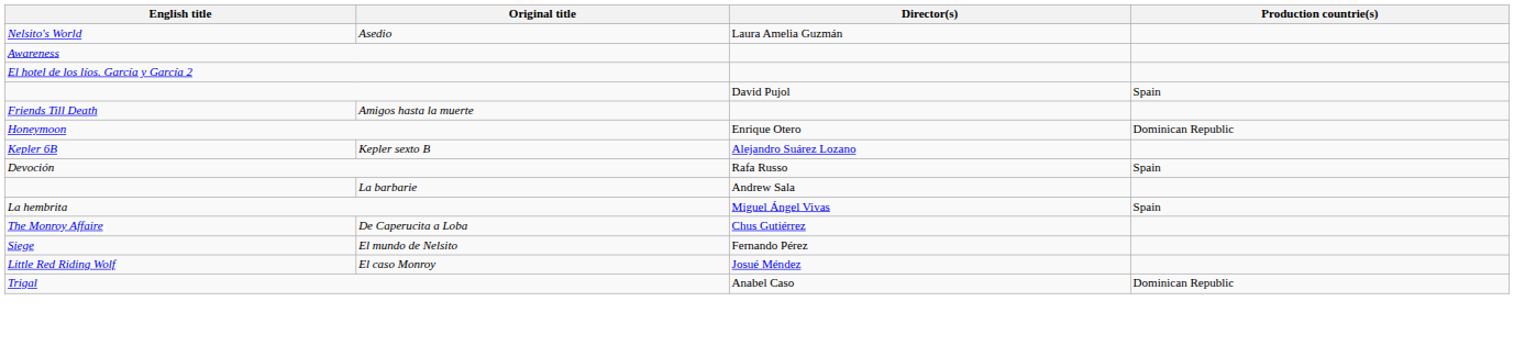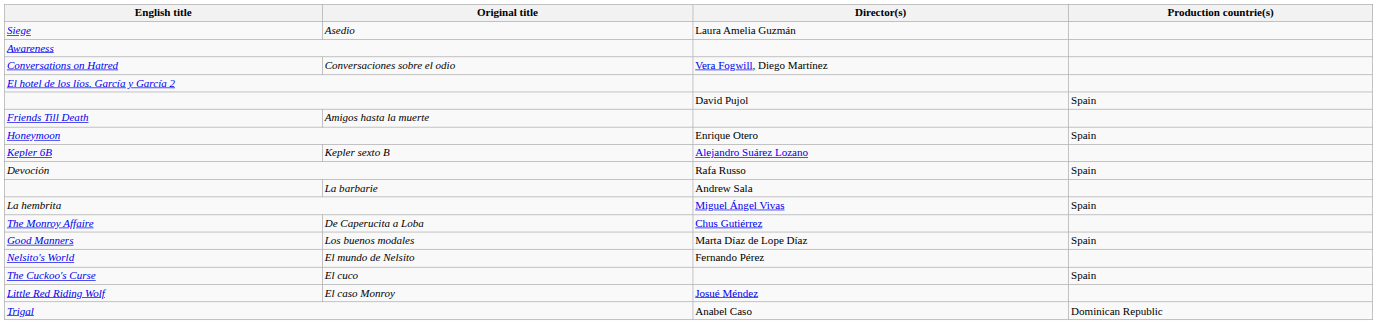 <table class="sortable wikitable" style="width:100%; margin-bottom:4px" cellpadding="5">
 <tr>
 <th scope="col">English title</th>
 <th scope="col">Original title</th>
 <th scope="col">Director(s)</th>
 <th scope="col">Production countrie(s)</th>
 </tr>
 <tr>
-<td><em><a href='#'>Nelsito's World</a></em></td>
+<td><em><a href='#'>Siege</a></em></td>
 <td><em>Asedio</em></td>
 <td>Laura Amelia Guzmán</td>
 <td></td>
 </tr>
 <tr>
 <td colspan = "2"><em><a href='#'>Awareness</a></em></td>
 <td></td>
+<td></td>
+</tr>
+<tr>
+<td><em><a href='#'>Conversations on Hatred</a></em></td>
+<td><em>Conversaciones sobre el odio</em></td>
+<td><a href='#'>Vera Fogwill</a>, Diego Martínez</td>
 <td></td>
 </tr>
 <tr>
 <td colspan = "2"><em><a href='#'>El hotel de los líos. García y García 2</a></em></td>
 <td></td>
 <td></td>
 </tr>
 <tr>
 <td colspan = "2"><em></em></td>
 <td>David Pujol</td>
 <td>Spain</td>
 </tr>
 <tr>
 <td><em><a href='#'>Friends Till Death</a></em></td>
 <td><em>Amigos hasta la muerte</em></td>
 <td></td>
 <td></td>
 </tr>
 <tr>
 <td colspan = "2"><em><a href='#'>Honeymoon</a></em></td>
 <td>Enrique Otero</td>
-<td>Dominican Republic</td>
+<td>Spain</td>
 </tr>
 <tr>
 <td><em><a href='#'>Kepler 6B</a></em></td>
 <td><em>Kepler sexto B</em></td>
 <td><a href='#'>Alejandro Suárez Lozano</a></td>
 <td></td>
 </tr>
 <tr>
 <td colspan = "2"><em>Devoción</em></td>
 <td>Rafa Russo</td>
 <td>Spain</td>
 </tr>
 <tr>
 <td><em></em></td>
 <td><em>La barbarie</em></td>
 <td>Andrew Sala</td>
 <td></td>
 </tr>
 <tr>
 <td colspan = "2"><em>La hembrita</em></td>
 <td><a href='#'>Miguel Ángel Vivas</a></td>
 <td>Spain</td>
 </tr>
 <tr>
 <td><em><a href='#'>The Monroy Affaire</a></em></td>
 <td><em>De Caperucita a Loba</em></td>
 <td><a href='#'>Chus Gutiérrez</a></td>
 <td></td>
 </tr>
 <tr>
-<td><em><a href='#'>Siege</a></em></td>
+<td><em><a href='#'>Good Manners</a></em></td>
+<td><em>Los buenos modales</em></td>
+<td>Marta Díaz de Lope Díaz</td>
+<td>Spain</td>
+</tr>
+<tr>
+<td><em><a href='#'>Nelsito's World</a></em></td>
 <td><em>El mundo de Nelsito</em></td>
 <td>Fernando Pérez</td>
 <td></td>
+</tr>
+<tr>
+<td><em><a href='#'>The Cuckoo's Curse</a></em></td>
+<td><em>El cuco</em></td>
+<td></td>
+<td>Spain</td>
 </tr>
 <tr>
 <td><em><a href='#'>Little Red Riding Wolf</a></em></td>
 <td><em>El caso Monroy</em></td>
 <td><a href='#'>Josué Méndez</a></td>
 <td></td>
 </tr>
 <tr>
 <td colspan = "2"><em><a href='#'>Trigal</a></em></td>
 <td>Anabel Caso</td>
 <td>Dominican Republic</td>
 </tr>
 </table>
